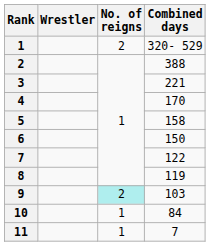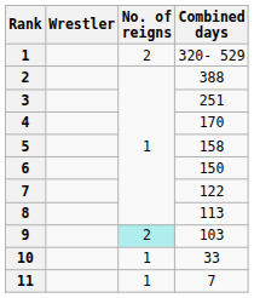 <table class="wikitable sortable" style="text-align: center">
 <tr>
 <th>Rank</th>
 <th>Wrestler</th>
 <th>No. of<br>reigns</th>
 <th>Combined<br>days</th>
 </tr>
 <tr>
 <th>1</th>
 <td></td>
 <td>2</td>
 <td>320- 529</td>
 </tr>
 <tr>
 <th>2</th>
 <td></td>
 <td rowspan=7>1</td>
 <td>388</td>
 </tr>
 <tr>
 <th>3</th>
 <td></td>
-<td>221</td>
+<td>251</td>
 </tr>
 <tr>
 <th>4</th>
 <td></td>
 <td>170</td>
 </tr>
 <tr>
 <th>5</th>
 <td></td>
 <td>158</td>
 </tr>
 <tr>
 <th>6</th>
 <td></td>
 <td>150</td>
 </tr>
 <tr>
 <th>7</th>
 <td></td>
 <td>122</td>
 </tr>
 <tr>
 <th>8</th>
 <td></td>
-<td>119</td>
+<td>113</td>
 </tr>
 <tr>
 <th>9</th>
 <td></td>
 <td style="background: paleturquoise;">2</td>
 <td>103</td>
 </tr>
 <tr>
 <th>10</th>
 <td></td>
 <td>1</td>
-<td>84</td>
+<td>33</td>
 </tr>
 <tr>
 <th>11</th>
 <td></td>
 <td>1</td>
 <td>7</td>
 </tr>
 </table>
